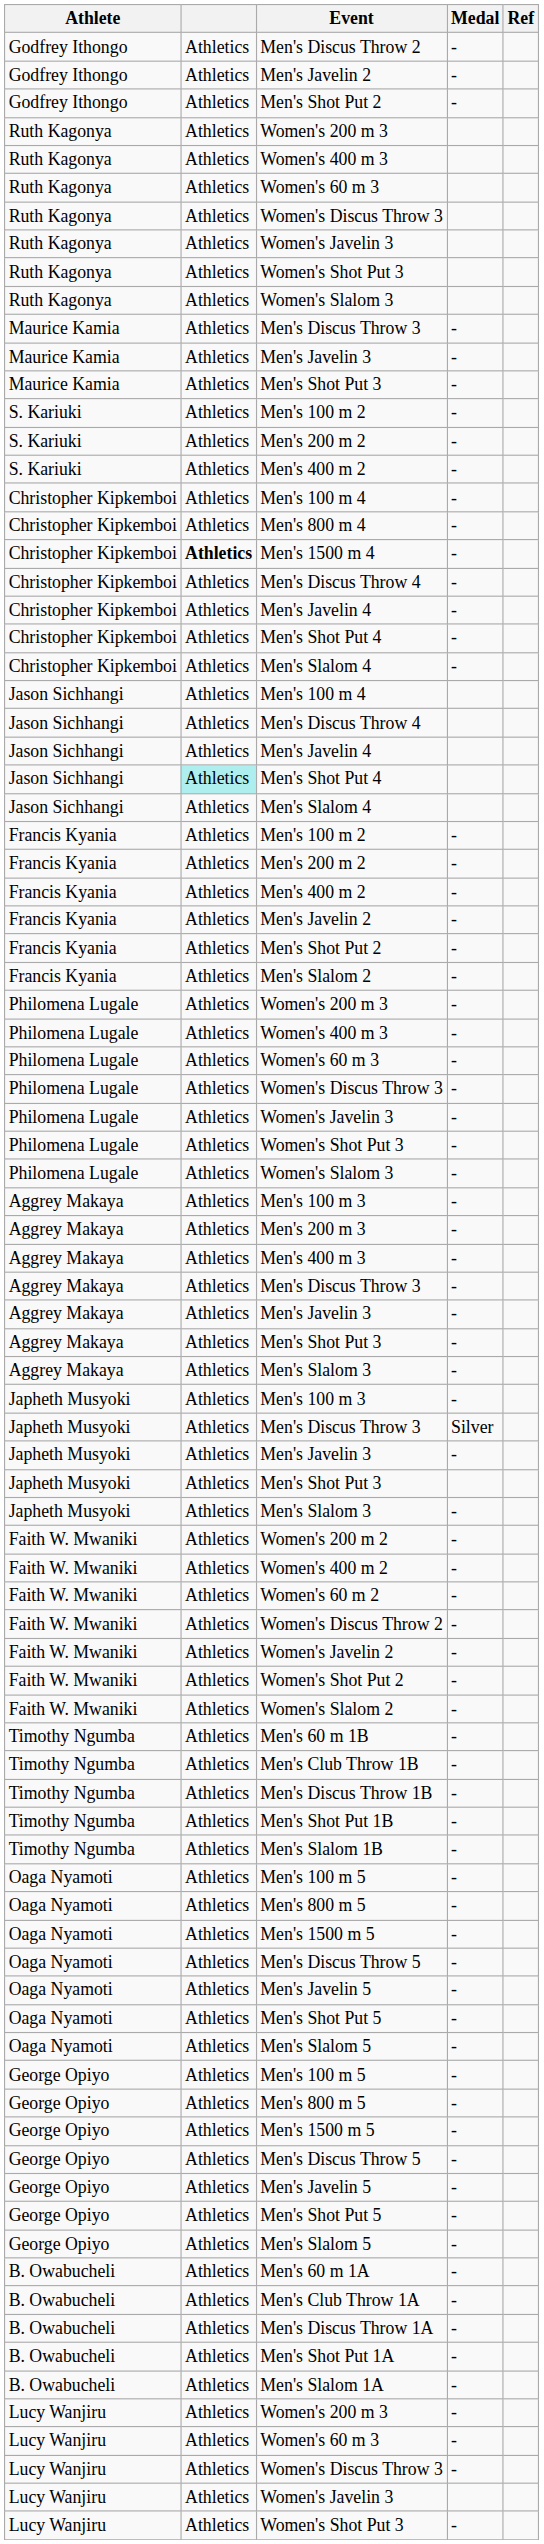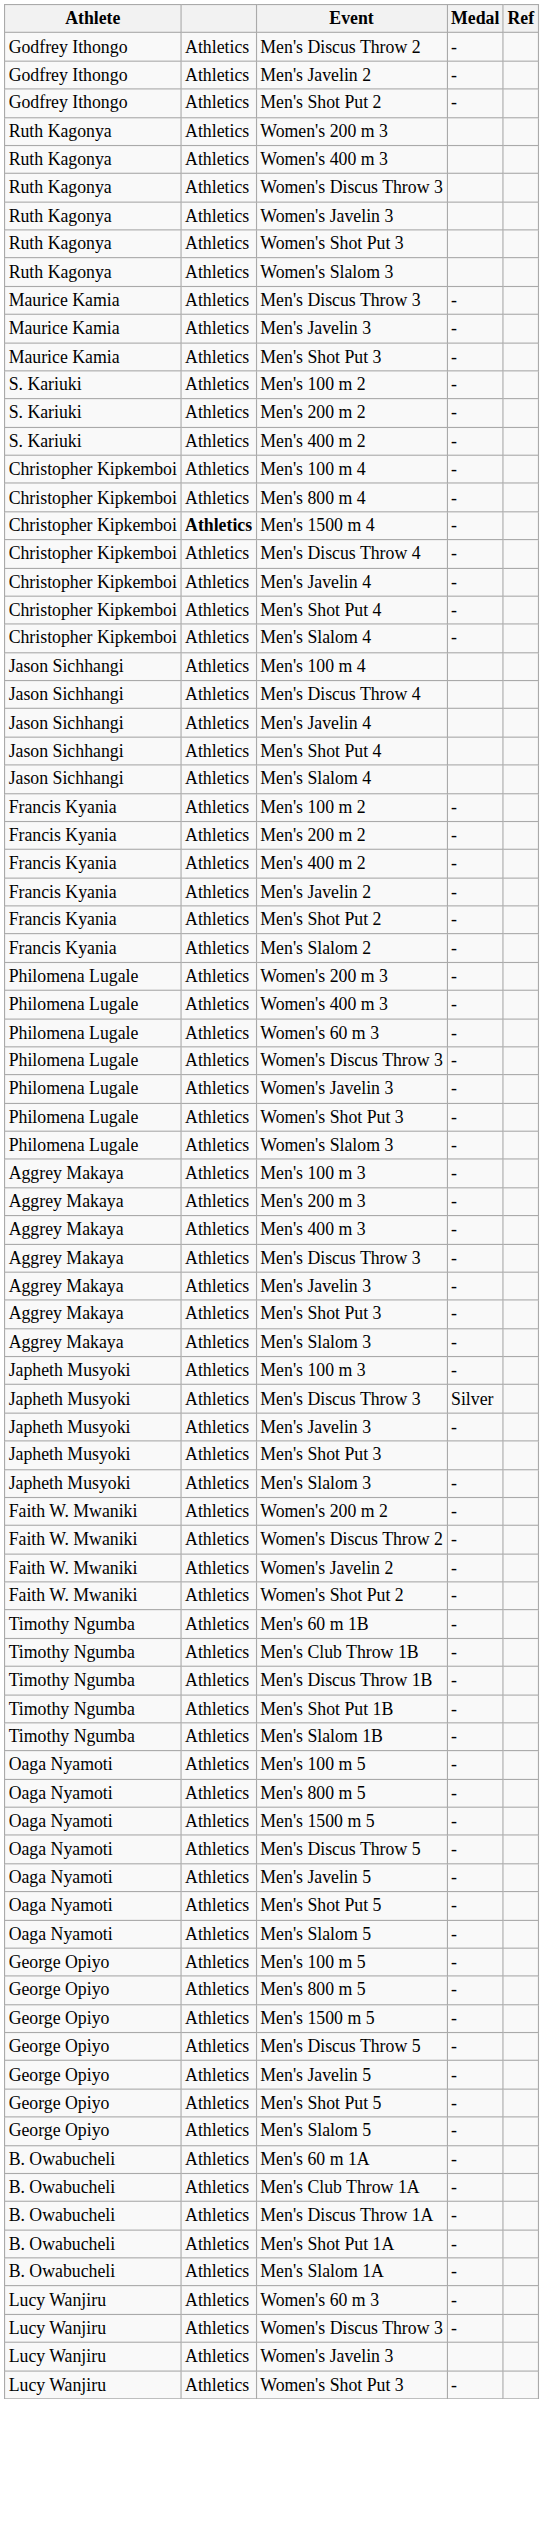 <table class="wikitable sortable">
 <tr>
 <th>Athlete</th>
 <th></th>
 <th>Event</th>
 <th>Medal</th>
 <th>Ref</th>
 </tr>
 <tr>
 <td>Godfrey Ithongo</td>
 <td>Athletics</td>
 <td>Men's Discus Throw 2</td>
 <td>-</td>
 <td></td>
 </tr>
 <tr>
 <td>Godfrey Ithongo</td>
 <td>Athletics</td>
 <td>Men's Javelin 2</td>
 <td>-</td>
 <td></td>
 </tr>
 <tr>
 <td>Godfrey Ithongo</td>
 <td>Athletics</td>
 <td>Men's Shot Put 2</td>
 <td>-</td>
 <td></td>
 </tr>
 <tr>
 <td>Ruth Kagonya</td>
 <td>Athletics</td>
 <td>Women's 200 m 3</td>
 <td></td>
 <td></td>
 </tr>
 <tr>
 <td>Ruth Kagonya</td>
 <td>Athletics</td>
 <td>Women's 400 m 3</td>
-<td></td>
-<td></td>
-</tr>
-<tr>
-<td>Ruth Kagonya</td>
-<td>Athletics</td>
-<td>Women's 60 m 3</td>
 <td></td>
 <td></td>
 </tr>
 <tr>
 <td>Ruth Kagonya</td>
 <td>Athletics</td>
 <td>Women's Discus Throw 3</td>
 <td></td>
 <td></td>
 </tr>
 <tr>
 <td>Ruth Kagonya</td>
 <td>Athletics</td>
 <td>Women's Javelin 3</td>
 <td></td>
 <td></td>
 </tr>
 <tr>
 <td>Ruth Kagonya</td>
 <td>Athletics</td>
 <td>Women's Shot Put 3</td>
 <td></td>
 <td></td>
 </tr>
 <tr>
 <td>Ruth Kagonya</td>
 <td>Athletics</td>
 <td>Women's Slalom 3</td>
 <td></td>
 <td></td>
 </tr>
 <tr>
 <td>Maurice Kamia</td>
 <td>Athletics</td>
 <td>Men's Discus Throw 3</td>
 <td>-</td>
 <td></td>
 </tr>
 <tr>
 <td>Maurice Kamia</td>
 <td>Athletics</td>
 <td>Men's Javelin 3</td>
 <td>-</td>
 <td></td>
 </tr>
 <tr>
 <td>Maurice Kamia</td>
 <td>Athletics</td>
 <td>Men's Shot Put 3</td>
 <td>-</td>
 <td></td>
 </tr>
 <tr>
 <td>S. Kariuki</td>
 <td>Athletics</td>
 <td>Men's 100 m 2</td>
 <td>-</td>
 <td></td>
 </tr>
 <tr>
 <td>S. Kariuki</td>
 <td>Athletics</td>
 <td>Men's 200 m 2</td>
 <td>-</td>
 <td></td>
 </tr>
 <tr>
 <td>S. Kariuki</td>
 <td>Athletics</td>
 <td>Men's 400 m 2</td>
 <td>-</td>
 <td></td>
 </tr>
 <tr>
 <td>Christopher Kipkemboi</td>
 <td>Athletics</td>
 <td>Men's 100 m 4</td>
 <td>-</td>
 <td></td>
 </tr>
 <tr>
 <td>Christopher Kipkemboi</td>
 <td>Athletics</td>
 <td>Men's 800 m 4</td>
 <td>-</td>
 <td></td>
 </tr>
 <tr>
 <td>Christopher Kipkemboi</td>
 <td><strong>Athletics</strong></td>
 <td>Men's 1500 m 4</td>
 <td>-</td>
 <td></td>
 </tr>
 <tr>
 <td>Christopher Kipkemboi</td>
 <td>Athletics</td>
 <td>Men's Discus Throw 4</td>
 <td>-</td>
 <td></td>
 </tr>
 <tr>
 <td>Christopher Kipkemboi</td>
 <td>Athletics</td>
 <td>Men's Javelin 4</td>
 <td>-</td>
 <td></td>
 </tr>
 <tr>
 <td>Christopher Kipkemboi</td>
 <td>Athletics</td>
 <td>Men's Shot Put 4</td>
 <td>-</td>
 <td></td>
 </tr>
 <tr>
 <td>Christopher Kipkemboi</td>
 <td>Athletics</td>
 <td>Men's Slalom 4</td>
 <td>-</td>
 <td></td>
 </tr>
 <tr>
 <td>Jason Sichhangi</td>
 <td>Athletics</td>
 <td>Men's 100 m 4</td>
 <td></td>
 <td></td>
 </tr>
 <tr>
 <td>Jason Sichhangi</td>
 <td>Athletics</td>
 <td>Men's Discus Throw 4</td>
 <td></td>
 <td></td>
 </tr>
 <tr>
 <td>Jason Sichhangi</td>
 <td>Athletics</td>
 <td>Men's Javelin 4</td>
 <td></td>
 <td></td>
 </tr>
 <tr>
 <td>Jason Sichhangi</td>
-<td style="background: paleturquoise;">Athletics</td>
+<td>Athletics</td>
 <td>Men's Shot Put 4</td>
 <td></td>
 <td></td>
 </tr>
 <tr>
 <td>Jason Sichhangi</td>
 <td>Athletics</td>
 <td>Men's Slalom 4</td>
 <td></td>
 <td></td>
 </tr>
 <tr>
 <td>Francis Kyania</td>
 <td>Athletics</td>
 <td>Men's 100 m 2</td>
 <td>-</td>
 <td></td>
 </tr>
 <tr>
 <td>Francis Kyania</td>
 <td>Athletics</td>
 <td>Men's 200 m 2</td>
 <td>-</td>
 <td></td>
 </tr>
 <tr>
 <td>Francis Kyania</td>
 <td>Athletics</td>
 <td>Men's 400 m 2</td>
 <td>-</td>
 <td></td>
 </tr>
 <tr>
 <td>Francis Kyania</td>
 <td>Athletics</td>
 <td>Men's Javelin 2</td>
 <td>-</td>
 <td></td>
 </tr>
 <tr>
 <td>Francis Kyania</td>
 <td>Athletics</td>
 <td>Men's Shot Put 2</td>
 <td>-</td>
 <td></td>
 </tr>
 <tr>
 <td>Francis Kyania</td>
 <td>Athletics</td>
 <td>Men's Slalom 2</td>
 <td>-</td>
 <td></td>
 </tr>
 <tr>
 <td>Philomena Lugale</td>
 <td>Athletics</td>
 <td>Women's 200 m 3</td>
 <td>-</td>
 <td></td>
 </tr>
 <tr>
 <td>Philomena Lugale</td>
 <td>Athletics</td>
 <td>Women's 400 m 3</td>
 <td>-</td>
 <td></td>
 </tr>
 <tr>
 <td>Philomena Lugale</td>
 <td>Athletics</td>
 <td>Women's 60 m 3</td>
 <td>-</td>
 <td></td>
 </tr>
 <tr>
 <td>Philomena Lugale</td>
 <td>Athletics</td>
 <td>Women's Discus Throw 3</td>
 <td>-</td>
 <td></td>
 </tr>
 <tr>
 <td>Philomena Lugale</td>
 <td>Athletics</td>
 <td>Women's Javelin 3</td>
 <td>-</td>
 <td></td>
 </tr>
 <tr>
 <td>Philomena Lugale</td>
 <td>Athletics</td>
 <td>Women's Shot Put 3</td>
 <td>-</td>
 <td></td>
 </tr>
 <tr>
 <td>Philomena Lugale</td>
 <td>Athletics</td>
 <td>Women's Slalom 3</td>
 <td>-</td>
 <td></td>
 </tr>
 <tr>
 <td>Aggrey Makaya</td>
 <td>Athletics</td>
 <td>Men's 100 m 3</td>
 <td>-</td>
 <td></td>
 </tr>
 <tr>
 <td>Aggrey Makaya</td>
 <td>Athletics</td>
 <td>Men's 200 m 3</td>
 <td>-</td>
 <td></td>
 </tr>
 <tr>
 <td>Aggrey Makaya</td>
 <td>Athletics</td>
 <td>Men's 400 m 3</td>
 <td>-</td>
 <td></td>
 </tr>
 <tr>
 <td>Aggrey Makaya</td>
 <td>Athletics</td>
 <td>Men's Discus Throw 3</td>
 <td>-</td>
 <td></td>
 </tr>
 <tr>
 <td>Aggrey Makaya</td>
 <td>Athletics</td>
 <td>Men's Javelin 3</td>
 <td>-</td>
 <td></td>
 </tr>
 <tr>
 <td>Aggrey Makaya</td>
 <td>Athletics</td>
 <td>Men's Shot Put 3</td>
 <td>-</td>
 <td></td>
 </tr>
 <tr>
 <td>Aggrey Makaya</td>
 <td>Athletics</td>
 <td>Men's Slalom 3</td>
 <td>-</td>
 <td></td>
 </tr>
 <tr>
 <td>Japheth Musyoki</td>
 <td>Athletics</td>
 <td>Men's 100 m 3</td>
 <td>-</td>
 <td></td>
 </tr>
 <tr>
 <td>Japheth Musyoki</td>
 <td>Athletics</td>
 <td>Men's Discus Throw 3</td>
 <td>Silver</td>
 <td></td>
 </tr>
 <tr>
 <td>Japheth Musyoki</td>
 <td>Athletics</td>
 <td>Men's Javelin 3</td>
 <td>-</td>
 <td></td>
 </tr>
 <tr>
 <td>Japheth Musyoki</td>
 <td>Athletics</td>
 <td>Men's Shot Put 3</td>
 <td></td>
 <td></td>
 </tr>
 <tr>
 <td>Japheth Musyoki</td>
 <td>Athletics</td>
 <td>Men's Slalom 3</td>
 <td>-</td>
 <td></td>
 </tr>
 <tr>
 <td>Faith W. Mwaniki</td>
 <td>Athletics</td>
 <td>Women's 200 m 2</td>
 <td>-</td>
 <td></td>
 </tr>
 <tr>
 <td>Faith W. Mwaniki</td>
 <td>Athletics</td>
-<td>Women's 400 m 2</td>
-<td>-</td>
-<td></td>
-</tr>
-<tr>
-<td>Faith W. Mwaniki</td>
-<td>Athletics</td>
-<td>Women's 60 m 2</td>
-<td>-</td>
-<td></td>
-</tr>
-<tr>
-<td>Faith W. Mwaniki</td>
-<td>Athletics</td>
 <td>Women's Discus Throw 2</td>
 <td>-</td>
 <td></td>
 </tr>
 <tr>
 <td>Faith W. Mwaniki</td>
 <td>Athletics</td>
 <td>Women's Javelin 2</td>
 <td>-</td>
 <td></td>
 </tr>
 <tr>
 <td>Faith W. Mwaniki</td>
 <td>Athletics</td>
 <td>Women's Shot Put 2</td>
-<td>-</td>
-<td></td>
-</tr>
-<tr>
-<td>Faith W. Mwaniki</td>
-<td>Athletics</td>
-<td>Women's Slalom 2</td>
 <td>-</td>
 <td></td>
 </tr>
 <tr>
 <td>Timothy Ngumba</td>
 <td>Athletics</td>
 <td>Men's 60 m 1B</td>
 <td>-</td>
 <td></td>
 </tr>
 <tr>
 <td>Timothy Ngumba</td>
 <td>Athletics</td>
 <td>Men's Club Throw 1B</td>
 <td>-</td>
 <td></td>
 </tr>
 <tr>
 <td>Timothy Ngumba</td>
 <td>Athletics</td>
 <td>Men's Discus Throw 1B</td>
 <td>-</td>
 <td></td>
 </tr>
 <tr>
 <td>Timothy Ngumba</td>
 <td>Athletics</td>
 <td>Men's Shot Put 1B</td>
 <td>-</td>
 <td></td>
 </tr>
 <tr>
 <td>Timothy Ngumba</td>
 <td>Athletics</td>
 <td>Men's Slalom 1B</td>
 <td>-</td>
 <td></td>
 </tr>
 <tr>
 <td>Oaga Nyamoti</td>
 <td>Athletics</td>
 <td>Men's 100 m 5</td>
 <td>-</td>
 <td></td>
 </tr>
 <tr>
 <td>Oaga Nyamoti</td>
 <td>Athletics</td>
 <td>Men's 800 m 5</td>
 <td>-</td>
 <td></td>
 </tr>
 <tr>
 <td>Oaga Nyamoti</td>
 <td>Athletics</td>
 <td>Men's 1500 m 5</td>
 <td>-</td>
 <td></td>
 </tr>
 <tr>
 <td>Oaga Nyamoti</td>
 <td>Athletics</td>
 <td>Men's Discus Throw 5</td>
 <td>-</td>
 <td></td>
 </tr>
 <tr>
 <td>Oaga Nyamoti</td>
 <td>Athletics</td>
 <td>Men's Javelin 5</td>
 <td>-</td>
 <td></td>
 </tr>
 <tr>
 <td>Oaga Nyamoti</td>
 <td>Athletics</td>
 <td>Men's Shot Put 5</td>
 <td>-</td>
 <td></td>
 </tr>
 <tr>
 <td>Oaga Nyamoti</td>
 <td>Athletics</td>
 <td>Men's Slalom 5</td>
 <td>-</td>
 <td></td>
 </tr>
 <tr>
 <td>George Opiyo</td>
 <td>Athletics</td>
 <td>Men's 100 m 5</td>
 <td>-</td>
 <td></td>
 </tr>
 <tr>
 <td>George Opiyo</td>
 <td>Athletics</td>
 <td>Men's 800 m 5</td>
 <td>-</td>
 <td></td>
 </tr>
 <tr>
 <td>George Opiyo</td>
 <td>Athletics</td>
 <td>Men's 1500 m 5</td>
 <td>-</td>
 <td></td>
 </tr>
 <tr>
 <td>George Opiyo</td>
 <td>Athletics</td>
 <td>Men's Discus Throw 5</td>
 <td>-</td>
 <td></td>
 </tr>
 <tr>
 <td>George Opiyo</td>
 <td>Athletics</td>
 <td>Men's Javelin 5</td>
 <td>-</td>
 <td></td>
 </tr>
 <tr>
 <td>George Opiyo</td>
 <td>Athletics</td>
 <td>Men's Shot Put 5</td>
 <td>-</td>
 <td></td>
 </tr>
 <tr>
 <td>George Opiyo</td>
 <td>Athletics</td>
 <td>Men's Slalom 5</td>
 <td>-</td>
 <td></td>
 </tr>
 <tr>
 <td>B. Owabucheli</td>
 <td>Athletics</td>
 <td>Men's 60 m 1A</td>
 <td>-</td>
 <td></td>
 </tr>
 <tr>
 <td>B. Owabucheli</td>
 <td>Athletics</td>
 <td>Men's Club Throw 1A</td>
 <td>-</td>
 <td></td>
 </tr>
 <tr>
 <td>B. Owabucheli</td>
 <td>Athletics</td>
 <td>Men's Discus Throw 1A</td>
 <td>-</td>
 <td></td>
 </tr>
 <tr>
 <td>B. Owabucheli</td>
 <td>Athletics</td>
 <td>Men's Shot Put 1A</td>
 <td>-</td>
 <td></td>
 </tr>
 <tr>
 <td>B. Owabucheli</td>
 <td>Athletics</td>
 <td>Men's Slalom 1A</td>
 <td>-</td>
 <td></td>
 </tr>
 <tr>
 <td>Lucy Wanjiru</td>
 <td>Athletics</td>
-<td>Women's 200 m 3</td>
-<td>-</td>
-<td></td>
-</tr>
-<tr>
-<td>Lucy Wanjiru</td>
-<td>Athletics</td>
 <td>Women's 60 m 3</td>
 <td>-</td>
 <td></td>
 </tr>
 <tr>
 <td>Lucy Wanjiru</td>
 <td>Athletics</td>
 <td>Women's Discus Throw 3</td>
 <td>-</td>
 <td></td>
 </tr>
 <tr>
 <td>Lucy Wanjiru</td>
 <td>Athletics</td>
 <td>Women's Javelin 3</td>
 <td></td>
 <td></td>
 </tr>
 <tr>
 <td>Lucy Wanjiru</td>
 <td>Athletics</td>
 <td>Women's Shot Put 3</td>
 <td>-</td>
 <td></td>
 </tr>
 </table>
